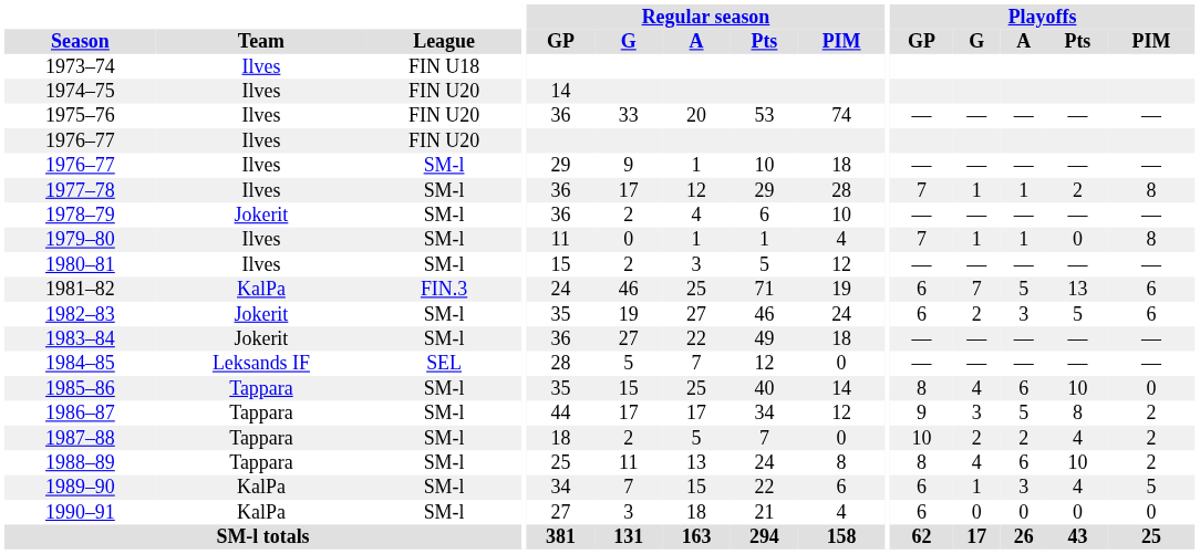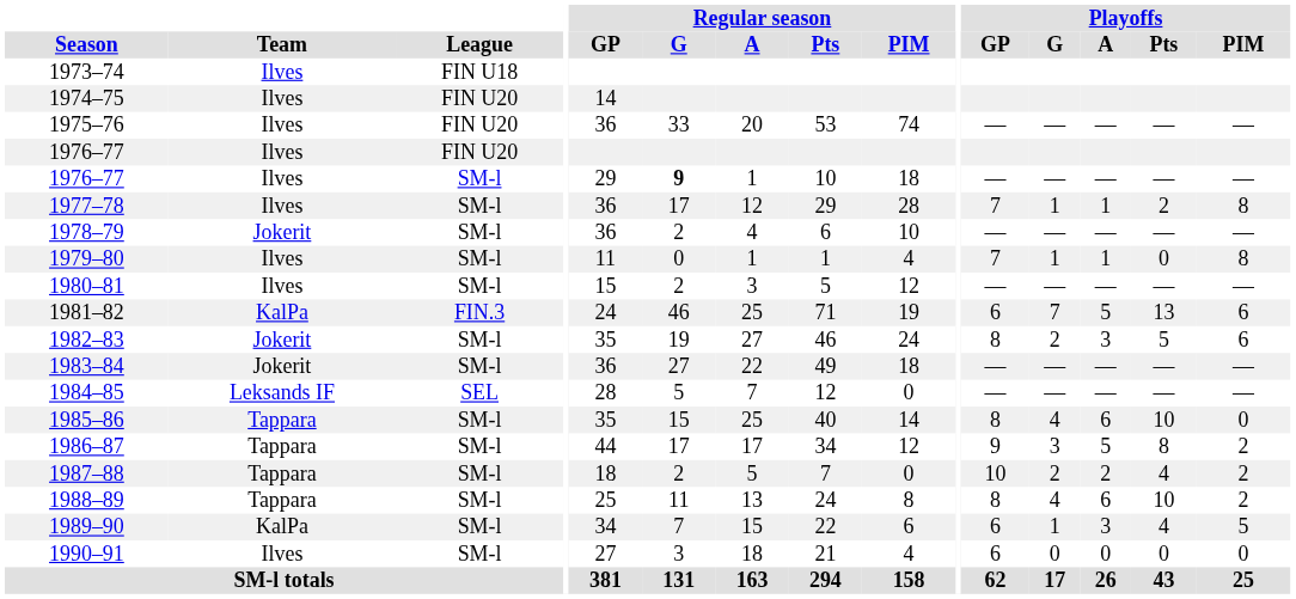 <table border="0" cellpadding="1" cellspacing="0" style="text-align:center; width:60em">
 <tr bgcolor="#e0e0e0">
 <th colspan="3" bgcolor="#ffffff"></th>
 <th rowspan="100" bgcolor="#ffffff"></th>
 <th colspan="5"><a href='#'>Regular season</a></th>
 <th rowspan="100" bgcolor="#ffffff"></th>
 <th colspan="5"><a href='#'>Playoffs</a></th>
 </tr>
 <tr bgcolor="#e0e0e0">
 <th><a href='#'>Season</a></th>
 <th>Team</th>
 <th>League</th>
 <th>GP</th>
 <th><a href='#'>G</a></th>
 <th><a href='#'>A</a></th>
 <th><a href='#'>Pts</a></th>
 <th><a href='#'>PIM</a></th>
 <th>GP</th>
 <th>G</th>
 <th>A</th>
 <th>Pts</th>
 <th>PIM</th>
 </tr>
 <tr>
 <td>1973–74</td>
 <td><a href='#'>Ilves</a></td>
 <td>FIN U18</td>
 <td></td>
 <td></td>
 <td></td>
 <td></td>
 <td></td>
 <td></td>
 <td></td>
 <td></td>
 <td></td>
 <td></td>
 </tr>
 <tr bgcolor="#f0f0f0">
 <td>1974–75</td>
 <td>Ilves</td>
 <td>FIN U20</td>
 <td>14</td>
 <td></td>
 <td></td>
 <td></td>
 <td></td>
 <td></td>
 <td></td>
 <td></td>
 <td></td>
 <td></td>
 </tr>
 <tr>
 <td>1975–76</td>
 <td>Ilves</td>
 <td>FIN U20</td>
 <td>36</td>
 <td>33</td>
 <td>20</td>
 <td>53</td>
 <td>74</td>
 <td>—</td>
 <td>—</td>
 <td>—</td>
 <td>—</td>
 <td>—</td>
 </tr>
 <tr bgcolor="#f0f0f0">
 <td>1976–77</td>
 <td>Ilves</td>
 <td>FIN U20</td>
 <td></td>
 <td></td>
 <td></td>
 <td></td>
 <td></td>
 <td></td>
 <td></td>
 <td></td>
 <td></td>
 <td></td>
 </tr>
 <tr>
 <td><a href='#'>1976–77</a></td>
 <td>Ilves</td>
 <td><a href='#'>SM-l</a></td>
 <td>29</td>
-<td>9</td>
+<td><strong>9</strong></td>
 <td>1</td>
 <td>10</td>
 <td>18</td>
 <td>—</td>
 <td>—</td>
 <td>—</td>
 <td>—</td>
 <td>—</td>
 </tr>
 <tr bgcolor="#f0f0f0">
 <td><a href='#'>1977–78</a></td>
 <td>Ilves</td>
 <td>SM-l</td>
 <td>36</td>
 <td>17</td>
 <td>12</td>
 <td>29</td>
 <td>28</td>
 <td>7</td>
 <td>1</td>
 <td>1</td>
 <td>2</td>
 <td>8</td>
 </tr>
 <tr>
 <td><a href='#'>1978–79</a></td>
 <td><a href='#'>Jokerit</a></td>
 <td>SM-l</td>
 <td>36</td>
 <td>2</td>
 <td>4</td>
 <td>6</td>
 <td>10</td>
 <td>—</td>
 <td>—</td>
 <td>—</td>
 <td>—</td>
 <td>—</td>
 </tr>
 <tr bgcolor="#f0f0f0">
 <td><a href='#'>1979–80</a></td>
 <td>Ilves</td>
 <td>SM-l</td>
 <td>11</td>
 <td>0</td>
 <td>1</td>
 <td>1</td>
 <td>4</td>
 <td>7</td>
 <td>1</td>
 <td>1</td>
 <td>0</td>
 <td>8</td>
 </tr>
 <tr>
 <td><a href='#'>1980–81</a></td>
 <td>Ilves</td>
 <td>SM-l</td>
 <td>15</td>
 <td>2</td>
 <td>3</td>
 <td>5</td>
 <td>12</td>
 <td>—</td>
 <td>—</td>
 <td>—</td>
 <td>—</td>
 <td>—</td>
 </tr>
 <tr bgcolor="#f0f0f0">
 <td>1981–82</td>
 <td><a href='#'>KalPa</a></td>
 <td><a href='#'>FIN.3</a></td>
 <td>24</td>
 <td>46</td>
 <td>25</td>
 <td>71</td>
 <td>19</td>
 <td>6</td>
 <td>7</td>
 <td>5</td>
 <td>13</td>
 <td>6</td>
 </tr>
 <tr>
 <td><a href='#'>1982–83</a></td>
 <td><a href='#'>Jokerit</a></td>
 <td>SM-l</td>
 <td>35</td>
 <td>19</td>
 <td>27</td>
 <td>46</td>
 <td>24</td>
-<td>6</td>
+<td>8</td>
 <td>2</td>
 <td>3</td>
 <td>5</td>
 <td>6</td>
 </tr>
 <tr bgcolor="#f0f0f0">
 <td><a href='#'>1983–84</a></td>
 <td>Jokerit</td>
 <td>SM-l</td>
 <td>36</td>
 <td>27</td>
 <td>22</td>
 <td>49</td>
 <td>18</td>
 <td>—</td>
 <td>—</td>
 <td>—</td>
 <td>—</td>
 <td>—</td>
 </tr>
 <tr>
 <td><a href='#'>1984–85</a></td>
 <td><a href='#'>Leksands IF</a></td>
 <td><a href='#'>SEL</a></td>
 <td>28</td>
 <td>5</td>
 <td>7</td>
 <td>12</td>
 <td>0</td>
 <td>—</td>
 <td>—</td>
 <td>—</td>
 <td>—</td>
 <td>—</td>
 </tr>
 <tr bgcolor="#f0f0f0">
 <td><a href='#'>1985–86</a></td>
 <td><a href='#'>Tappara</a></td>
 <td>SM-l</td>
 <td>35</td>
 <td>15</td>
 <td>25</td>
 <td>40</td>
 <td>14</td>
 <td>8</td>
 <td>4</td>
 <td>6</td>
 <td>10</td>
 <td>0</td>
 </tr>
 <tr>
 <td><a href='#'>1986–87</a></td>
 <td>Tappara</td>
 <td>SM-l</td>
 <td>44</td>
 <td>17</td>
 <td>17</td>
 <td>34</td>
 <td>12</td>
 <td>9</td>
 <td>3</td>
 <td>5</td>
 <td>8</td>
 <td>2</td>
 </tr>
 <tr bgcolor="#f0f0f0">
 <td><a href='#'>1987–88</a></td>
 <td>Tappara</td>
 <td>SM-l</td>
 <td>18</td>
 <td>2</td>
 <td>5</td>
 <td>7</td>
 <td>0</td>
 <td>10</td>
 <td>2</td>
 <td>2</td>
 <td>4</td>
 <td>2</td>
 </tr>
 <tr>
 <td><a href='#'>1988–89</a></td>
 <td>Tappara</td>
 <td>SM-l</td>
 <td>25</td>
 <td>11</td>
 <td>13</td>
 <td>24</td>
 <td>8</td>
 <td>8</td>
 <td>4</td>
 <td>6</td>
 <td>10</td>
 <td>2</td>
 </tr>
 <tr bgcolor="#f0f0f0">
 <td><a href='#'>1989–90</a></td>
 <td>KalPa</td>
 <td>SM-l</td>
 <td>34</td>
 <td>7</td>
 <td>15</td>
 <td>22</td>
 <td>6</td>
 <td>6</td>
 <td>1</td>
 <td>3</td>
 <td>4</td>
 <td>5</td>
 </tr>
 <tr>
 <td><a href='#'>1990–91</a></td>
-<td>KalPa</td>
+<td>Ilves</td>
 <td>SM-l</td>
 <td>27</td>
 <td>3</td>
 <td>18</td>
 <td>21</td>
 <td>4</td>
 <td>6</td>
 <td>0</td>
 <td>0</td>
 <td>0</td>
 <td>0</td>
 </tr>
 <tr bgcolor="#e0e0e0">
 <th colspan="3">SM-l totals</th>
 <th>381</th>
 <th>131</th>
 <th>163</th>
 <th>294</th>
 <th>158</th>
 <th>62</th>
 <th>17</th>
 <th>26</th>
 <th>43</th>
 <th>25</th>
 </tr>
 </table>
